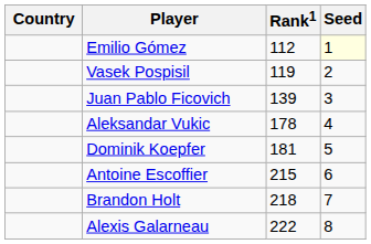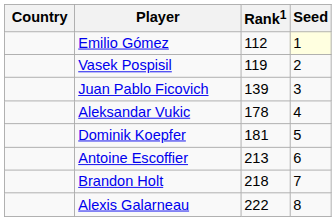 <table class="sortable wikitable">
 <tr>
 <th width="70">Country</th>
 <th width="175">Player</th>
 <th>Rank<sup>1</sup></th>
 <th>Seed</th>
 </tr>
 <tr>
 <td></td>
 <td><a href='#'>Emilio Gómez</a></td>
 <td>112</td>
 <td style="background: lightyellow;">1</td>
 </tr>
 <tr>
 <td></td>
 <td><a href='#'>Vasek Pospisil</a></td>
 <td>119</td>
 <td>2</td>
 </tr>
 <tr>
 <td></td>
 <td><a href='#'>Juan Pablo Ficovich</a></td>
 <td>139</td>
 <td>3</td>
 </tr>
 <tr>
 <td></td>
 <td><a href='#'>Aleksandar Vukic</a></td>
 <td>178</td>
 <td>4</td>
 </tr>
 <tr>
 <td></td>
 <td><a href='#'>Dominik Koepfer</a></td>
 <td>181</td>
 <td>5</td>
 </tr>
 <tr>
 <td></td>
 <td><a href='#'>Antoine Escoffier</a></td>
-<td>215</td>
+<td>213</td>
 <td>6</td>
 </tr>
 <tr>
 <td></td>
 <td><a href='#'>Brandon Holt</a></td>
 <td>218</td>
 <td>7</td>
 </tr>
 <tr>
 <td></td>
 <td><a href='#'>Alexis Galarneau</a></td>
 <td>222</td>
 <td>8</td>
 </tr>
 </table>
